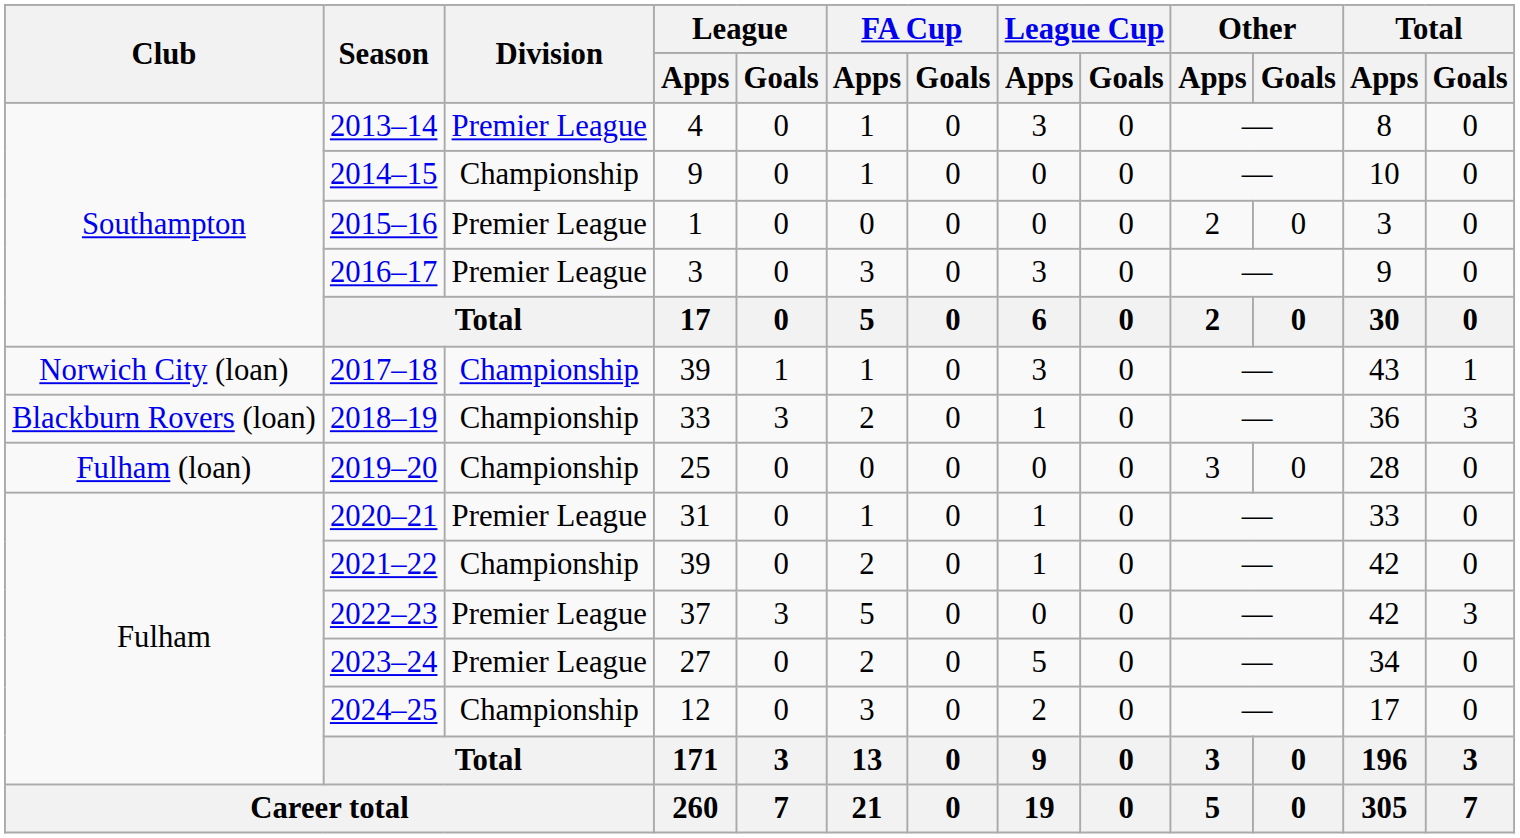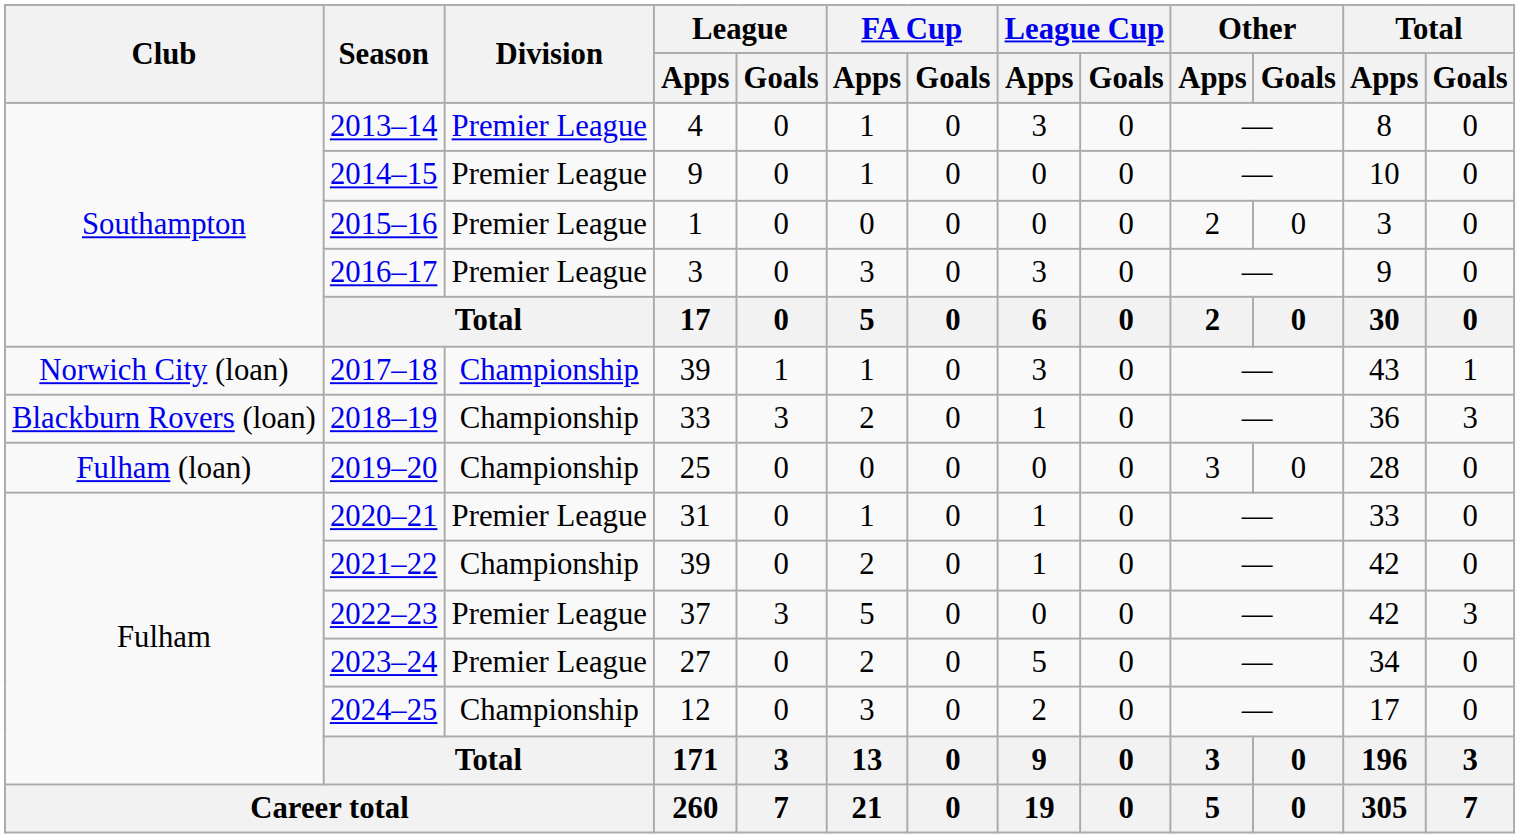 <table class="wikitable" style="text-align:center">
 <tr>
 <th rowspan="2">Club</th>
 <th rowspan="2">Season</th>
 <th rowspan="2">Division</th>
 <th colspan="2">League</th>
 <th colspan="2"><a href='#'>FA Cup</a></th>
 <th colspan="2"><a href='#'>League Cup</a></th>
 <th colspan="2">Other</th>
 <th colspan="2">Total</th>
 </tr>
 <tr>
 <th>Apps</th>
 <th>Goals</th>
 <th>Apps</th>
 <th>Goals</th>
 <th>Apps</th>
 <th>Goals</th>
 <th>Apps</th>
 <th>Goals</th>
 <th>Apps</th>
 <th>Goals</th>
 </tr>
 <tr>
 <td rowspan="5"><a href='#'>Southampton</a></td>
 <td><a href='#'>2013–14</a></td>
 <td><a href='#'>Premier League</a></td>
 <td>4</td>
 <td>0</td>
 <td>1</td>
 <td>0</td>
 <td>3</td>
 <td>0</td>
 <td colspan="2">—</td>
 <td>8</td>
 <td>0</td>
 </tr>
 <tr>
 <td><a href='#'>2014–15</a></td>
-<td>Championship</td>
+<td>Premier League</td>
 <td>9</td>
 <td>0</td>
 <td>1</td>
 <td>0</td>
 <td>0</td>
 <td>0</td>
 <td colspan="2">—</td>
 <td>10</td>
 <td>0</td>
 </tr>
 <tr>
 <td><a href='#'>2015–16</a></td>
 <td>Premier League</td>
 <td>1</td>
 <td>0</td>
 <td>0</td>
 <td>0</td>
 <td>0</td>
 <td>0</td>
 <td>2</td>
 <td>0</td>
 <td>3</td>
 <td>0</td>
 </tr>
 <tr>
 <td><a href='#'>2016–17</a></td>
 <td>Premier League</td>
 <td>3</td>
 <td>0</td>
 <td>3</td>
 <td>0</td>
 <td>3</td>
 <td>0</td>
 <td colspan="2">—</td>
 <td>9</td>
 <td>0</td>
 </tr>
 <tr>
 <th colspan="2">Total</th>
 <th>17</th>
 <th>0</th>
 <th>5</th>
 <th>0</th>
 <th>6</th>
 <th>0</th>
 <th>2</th>
 <th>0</th>
 <th>30</th>
 <th>0</th>
 </tr>
 <tr>
 <td><a href='#'>Norwich City</a> (loan)</td>
 <td><a href='#'>2017–18</a></td>
 <td><a href='#'>Championship</a></td>
 <td>39</td>
 <td>1</td>
 <td>1</td>
 <td>0</td>
 <td>3</td>
 <td>0</td>
 <td colspan="2">—</td>
 <td>43</td>
 <td>1</td>
 </tr>
 <tr>
 <td><a href='#'>Blackburn Rovers</a> (loan)</td>
 <td><a href='#'>2018–19</a></td>
 <td>Championship</td>
 <td>33</td>
 <td>3</td>
 <td>2</td>
 <td>0</td>
 <td>1</td>
 <td>0</td>
 <td colspan="2">—</td>
 <td>36</td>
 <td>3</td>
 </tr>
 <tr>
 <td><a href='#'>Fulham</a> (loan)</td>
 <td><a href='#'>2019–20</a></td>
 <td>Championship</td>
 <td>25</td>
 <td>0</td>
 <td>0</td>
 <td>0</td>
 <td>0</td>
 <td>0</td>
 <td>3</td>
 <td>0</td>
 <td>28</td>
 <td>0</td>
 </tr>
 <tr>
 <td rowspan="6">Fulham</td>
 <td><a href='#'>2020–21</a></td>
 <td>Premier League</td>
 <td>31</td>
 <td>0</td>
 <td>1</td>
 <td>0</td>
 <td>1</td>
 <td>0</td>
 <td colspan="2">—</td>
 <td>33</td>
 <td>0</td>
 </tr>
 <tr>
 <td><a href='#'>2021–22</a></td>
 <td>Championship</td>
 <td>39</td>
 <td>0</td>
 <td>2</td>
 <td>0</td>
 <td>1</td>
 <td>0</td>
 <td colspan="2">—</td>
 <td>42</td>
 <td>0</td>
 </tr>
 <tr>
 <td><a href='#'>2022–23</a></td>
 <td>Premier League</td>
 <td>37</td>
 <td>3</td>
 <td>5</td>
 <td>0</td>
 <td>0</td>
 <td>0</td>
 <td colspan="2">—</td>
 <td>42</td>
 <td>3</td>
 </tr>
 <tr>
 <td><a href='#'>2023–24</a></td>
 <td>Premier League</td>
 <td>27</td>
 <td>0</td>
 <td>2</td>
 <td>0</td>
 <td>5</td>
 <td>0</td>
 <td colspan="2">—</td>
 <td>34</td>
 <td>0</td>
 </tr>
 <tr>
 <td><a href='#'>2024–25</a></td>
 <td>Championship</td>
 <td>12</td>
 <td>0</td>
 <td>3</td>
 <td>0</td>
 <td>2</td>
 <td>0</td>
 <td colspan="2">—</td>
 <td>17</td>
 <td>0</td>
 </tr>
 <tr>
 <th colspan="2">Total</th>
 <th>171</th>
 <th>3</th>
 <th>13</th>
 <th>0</th>
 <th>9</th>
 <th>0</th>
 <th>3</th>
 <th>0</th>
 <th>196</th>
 <th>3</th>
 </tr>
 <tr>
 <th colspan="3">Career total</th>
 <th>260</th>
 <th>7</th>
 <th>21</th>
 <th>0</th>
 <th>19</th>
 <th>0</th>
 <th>5</th>
 <th>0</th>
 <th>305</th>
 <th>7</th>
 </tr>
 </table>
